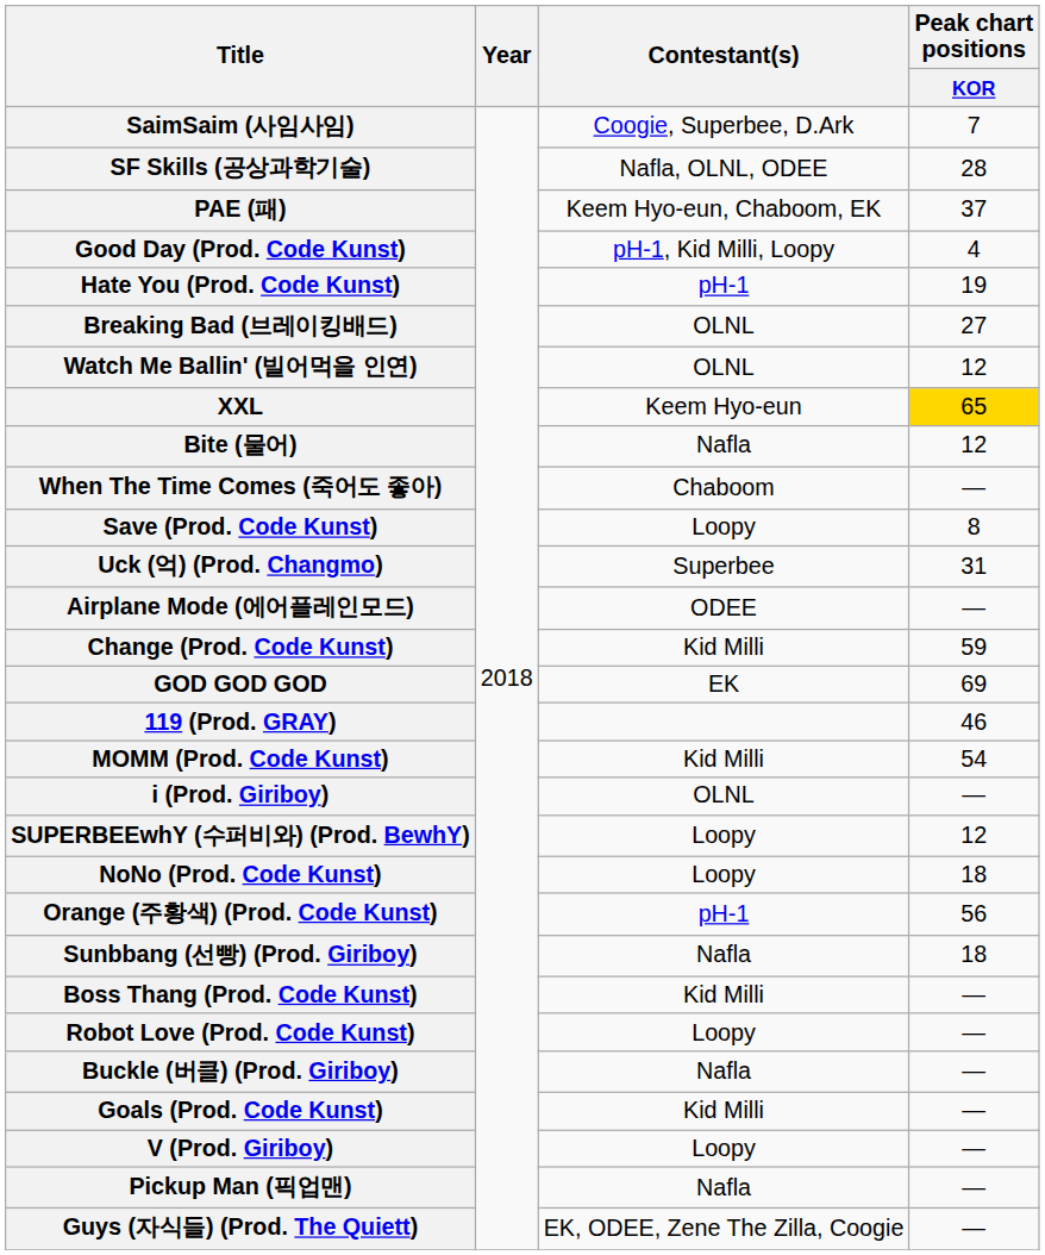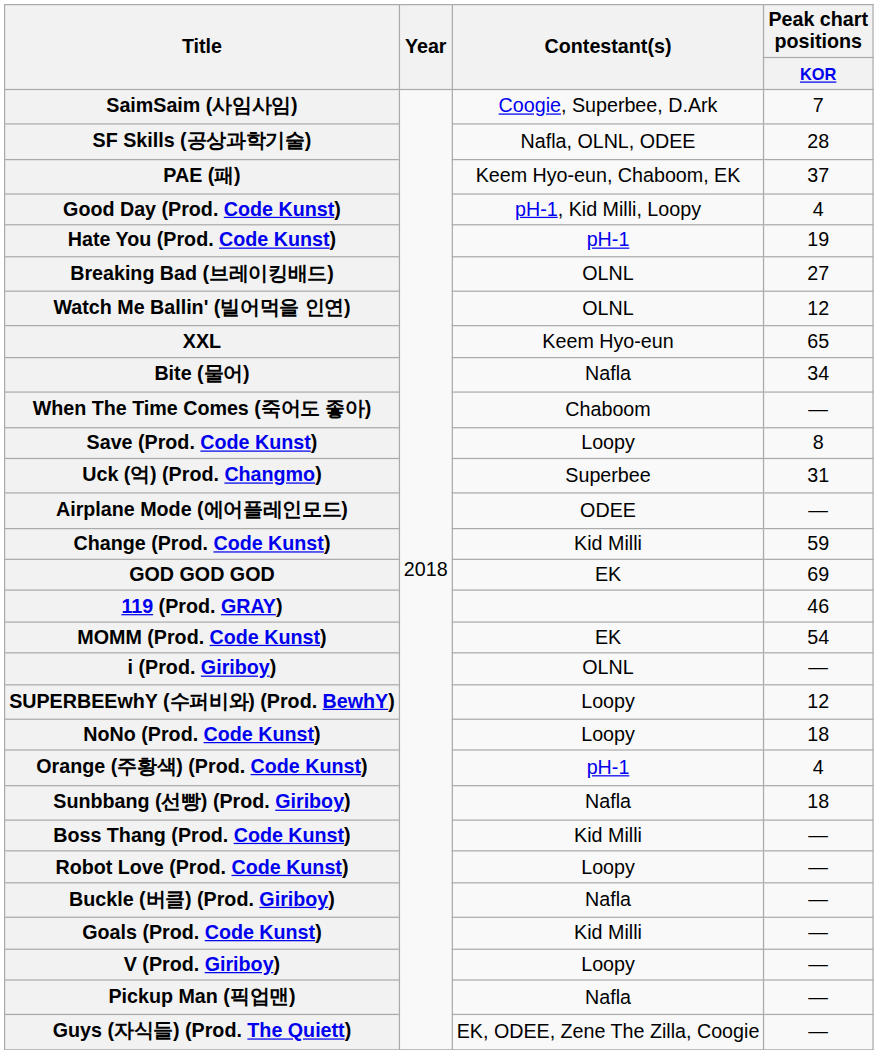 <table class="wikitable plainrowheaders" style="text-align:center">
 <tr>
 <th scope="col" rowspan="2">Title</th>
 <th scope="col" rowspan="2">Year</th>
 <th scope="col" rowspan="2">Contestant(s)</th>
 <th scope="col" colspan="1">Peak chart <br> positions</th>
 </tr>
 <tr>
 <th><small><a href='#'>KOR</a></small><br></th>
 </tr>
 <tr>
 <th scope="row">SaimSaim (사임사임)<br></th>
 <td rowspan="29">2018</td>
 <td><a href='#'>Coogie</a>, Superbee, D.Ark</td>
 <td>7</td>
 </tr>
 <tr>
 <th scope="row">SF Skills (공상과학기술)<br></th>
 <td>Nafla, OLNL, ODEE</td>
 <td>28</td>
 </tr>
 <tr>
 <th scope="row">PAE (패)<br></th>
 <td>Keem Hyo-eun, Chaboom, EK</td>
 <td>37</td>
 </tr>
 <tr>
 <th scope="row">Good Day (Prod. <a href='#'>Code Kunst</a>)<br></th>
 <td><a href='#'>pH-1</a>, Kid Milli, Loopy</td>
 <td>4</td>
 </tr>
 <tr>
 <th scope="row">Hate You (Prod. <a href='#'>Code Kunst</a>)<br></th>
 <td><a href='#'>pH-1</a></td>
 <td>19</td>
 </tr>
 <tr>
 <th scope="row">Breaking Bad (브레이킹배드)<br></th>
 <td>OLNL</td>
 <td>27</td>
 </tr>
 <tr>
 <th scope="row">Watch Me Ballin' (빌어먹을 인연)<br></th>
 <td>OLNL</td>
 <td>12</td>
 </tr>
 <tr>
 <th scope="row">XXL<br></th>
 <td>Keem Hyo-eun</td>
-<td style="background: gold;">65</td>
+<td>65</td>
 </tr>
 <tr>
 <th scope="row">Bite (물어)</th>
 <td>Nafla</td>
-<td>12</td>
+<td>34</td>
 </tr>
 <tr>
 <th scope="row">When The Time Comes (죽어도 좋아)<br></th>
 <td>Chaboom</td>
 <td>—</td>
 </tr>
 <tr>
 <th scope="row">Save (Prod. <a href='#'>Code Kunst</a>)<br></th>
 <td>Loopy</td>
 <td>8</td>
 </tr>
 <tr>
 <th scope="row">Uck (억) (Prod. <a href='#'>Changmo</a>) <br></th>
 <td>Superbee</td>
 <td>31</td>
 </tr>
 <tr>
 <th scope="row">Airplane Mode (에어플레인모드) <br></th>
 <td>ODEE</td>
 <td>—</td>
 </tr>
 <tr>
 <th scope="row">Change (Prod. <a href='#'>Code Kunst</a>)<br> </th>
 <td>Kid Milli</td>
 <td>59</td>
 </tr>
 <tr>
 <th scope="row">GOD GOD GOD</th>
 <td>EK</td>
 <td>69</td>
 </tr>
 <tr>
 <th scope="row"><a href='#'>119</a> (Prod. <a href='#'>GRAY</a>)</th>
 <td></td>
 <td>46</td>
 </tr>
 <tr>
 <th scope="row">MOMM (Prod. <a href='#'>Code Kunst</a>) <br></th>
-<td>Kid Milli</td>
+<td>EK</td>
 <td>54</td>
 </tr>
 <tr>
 <th scope="row">i (Prod. <a href='#'>Giriboy</a>)<br> </th>
 <td>OLNL</td>
 <td>—</td>
 </tr>
 <tr>
 <th scope="row">SUPERBEEwhY (수퍼비와) (Prod. <a href='#'>BewhY</a>)<br> </th>
 <td>Loopy</td>
 <td>12</td>
 </tr>
 <tr>
 <th scope="row">NoNo (Prod. <a href='#'>Code Kunst</a>) <br></th>
 <td>Loopy</td>
 <td>18</td>
 </tr>
 <tr>
 <th scope="row">Orange (주황색) (Prod. <a href='#'>Code Kunst</a>)<br> </th>
 <td><a href='#'>pH-1</a></td>
-<td>56</td>
+<td>4</td>
 </tr>
 <tr>
 <th scope="row">Sunbbang (선빵) (Prod. <a href='#'>Giriboy</a>)<br> </th>
 <td>Nafla</td>
 <td>18</td>
 </tr>
 <tr>
 <th scope="row">Boss Thang (Prod. <a href='#'>Code Kunst</a>)<br> </th>
 <td>Kid Milli</td>
 <td>—</td>
 </tr>
 <tr>
 <th scope="row">Robot Love (Prod. <a href='#'>Code Kunst</a>)</th>
 <td>Loopy</td>
 <td>—</td>
 </tr>
 <tr>
 <th scope="row">Buckle (버클) (Prod. <a href='#'>Giriboy</a>)<br> </th>
 <td>Nafla</td>
 <td>—</td>
 </tr>
 <tr>
 <th scope="row">Goals (Prod. <a href='#'>Code Kunst</a>)<br> </th>
 <td>Kid Milli</td>
 <td>—</td>
 </tr>
 <tr>
 <th scope="row">V (Prod. <a href='#'>Giriboy</a>)<br> </th>
 <td>Loopy</td>
 <td>—</td>
 </tr>
 <tr>
 <th scope="row">Pickup Man (픽업맨) <br> </th>
 <td>Nafla</td>
 <td>—</td>
 </tr>
 <tr>
 <th scope="row">Guys (자식들) (Prod. <a href='#'>The Quiett</a>)</th>
 <td>EK, ODEE, Zene The Zilla, Coogie</td>
 <td>—</td>
 </tr>
 <tr>
 </tr>
 </table>
